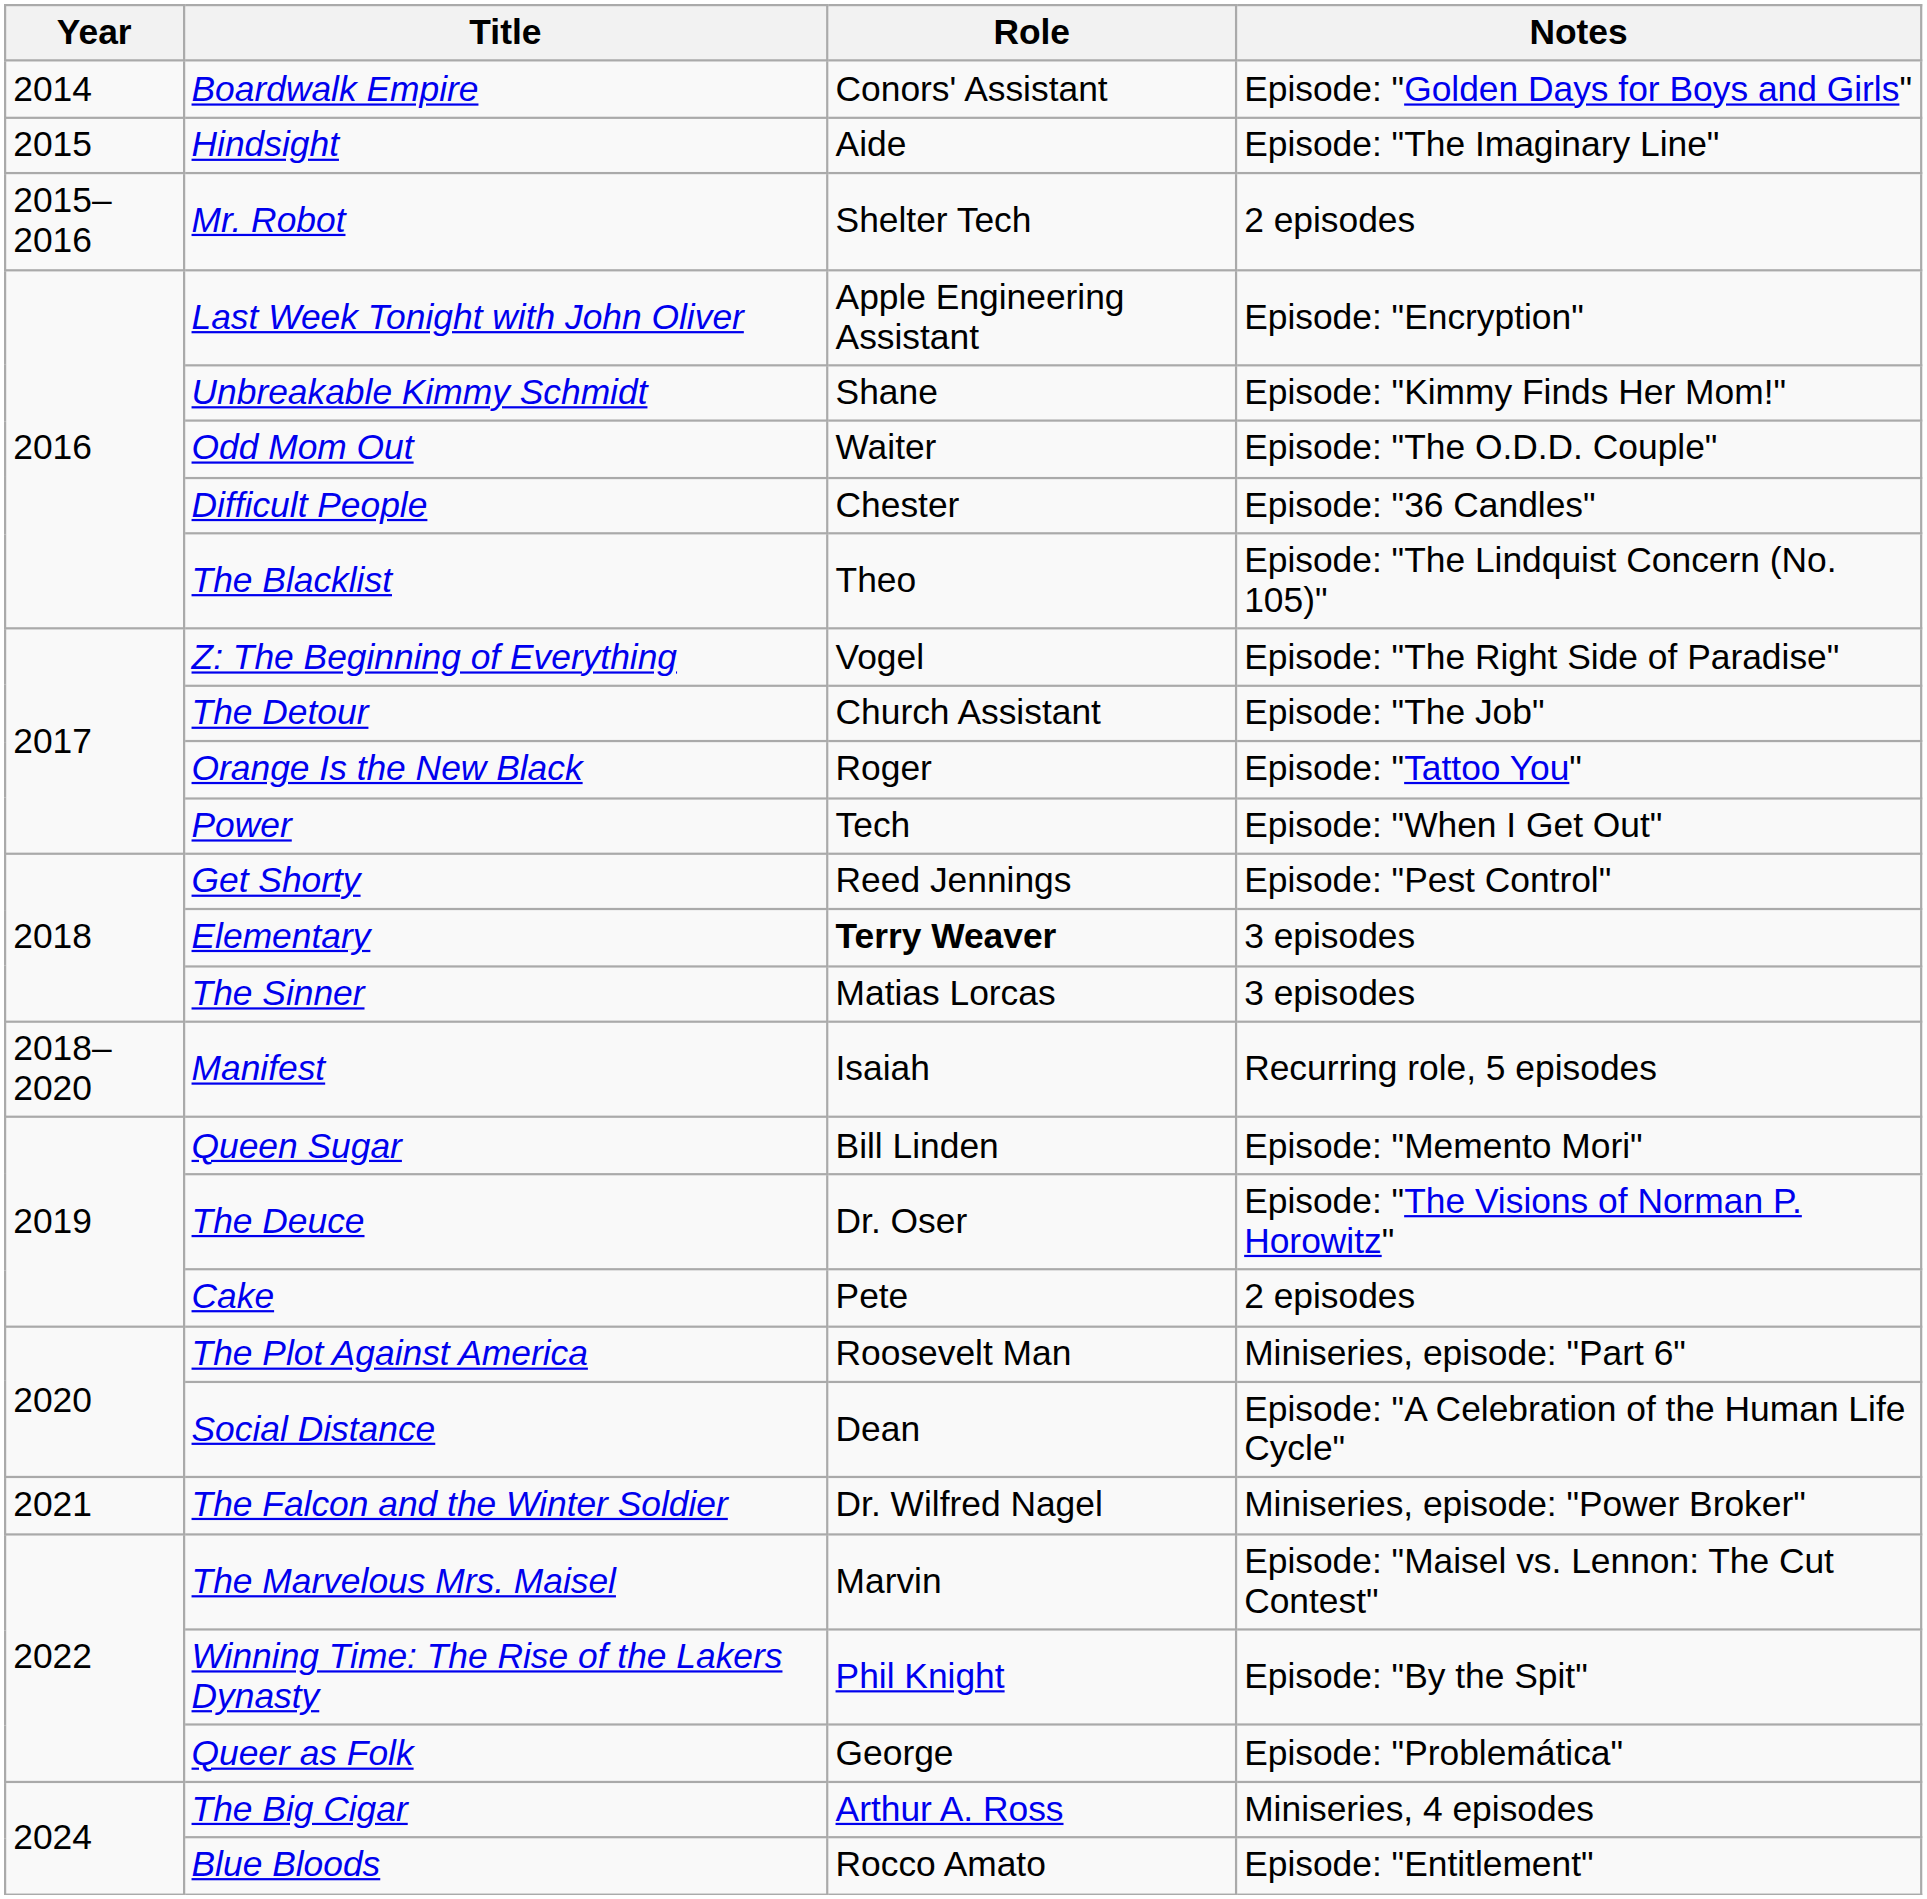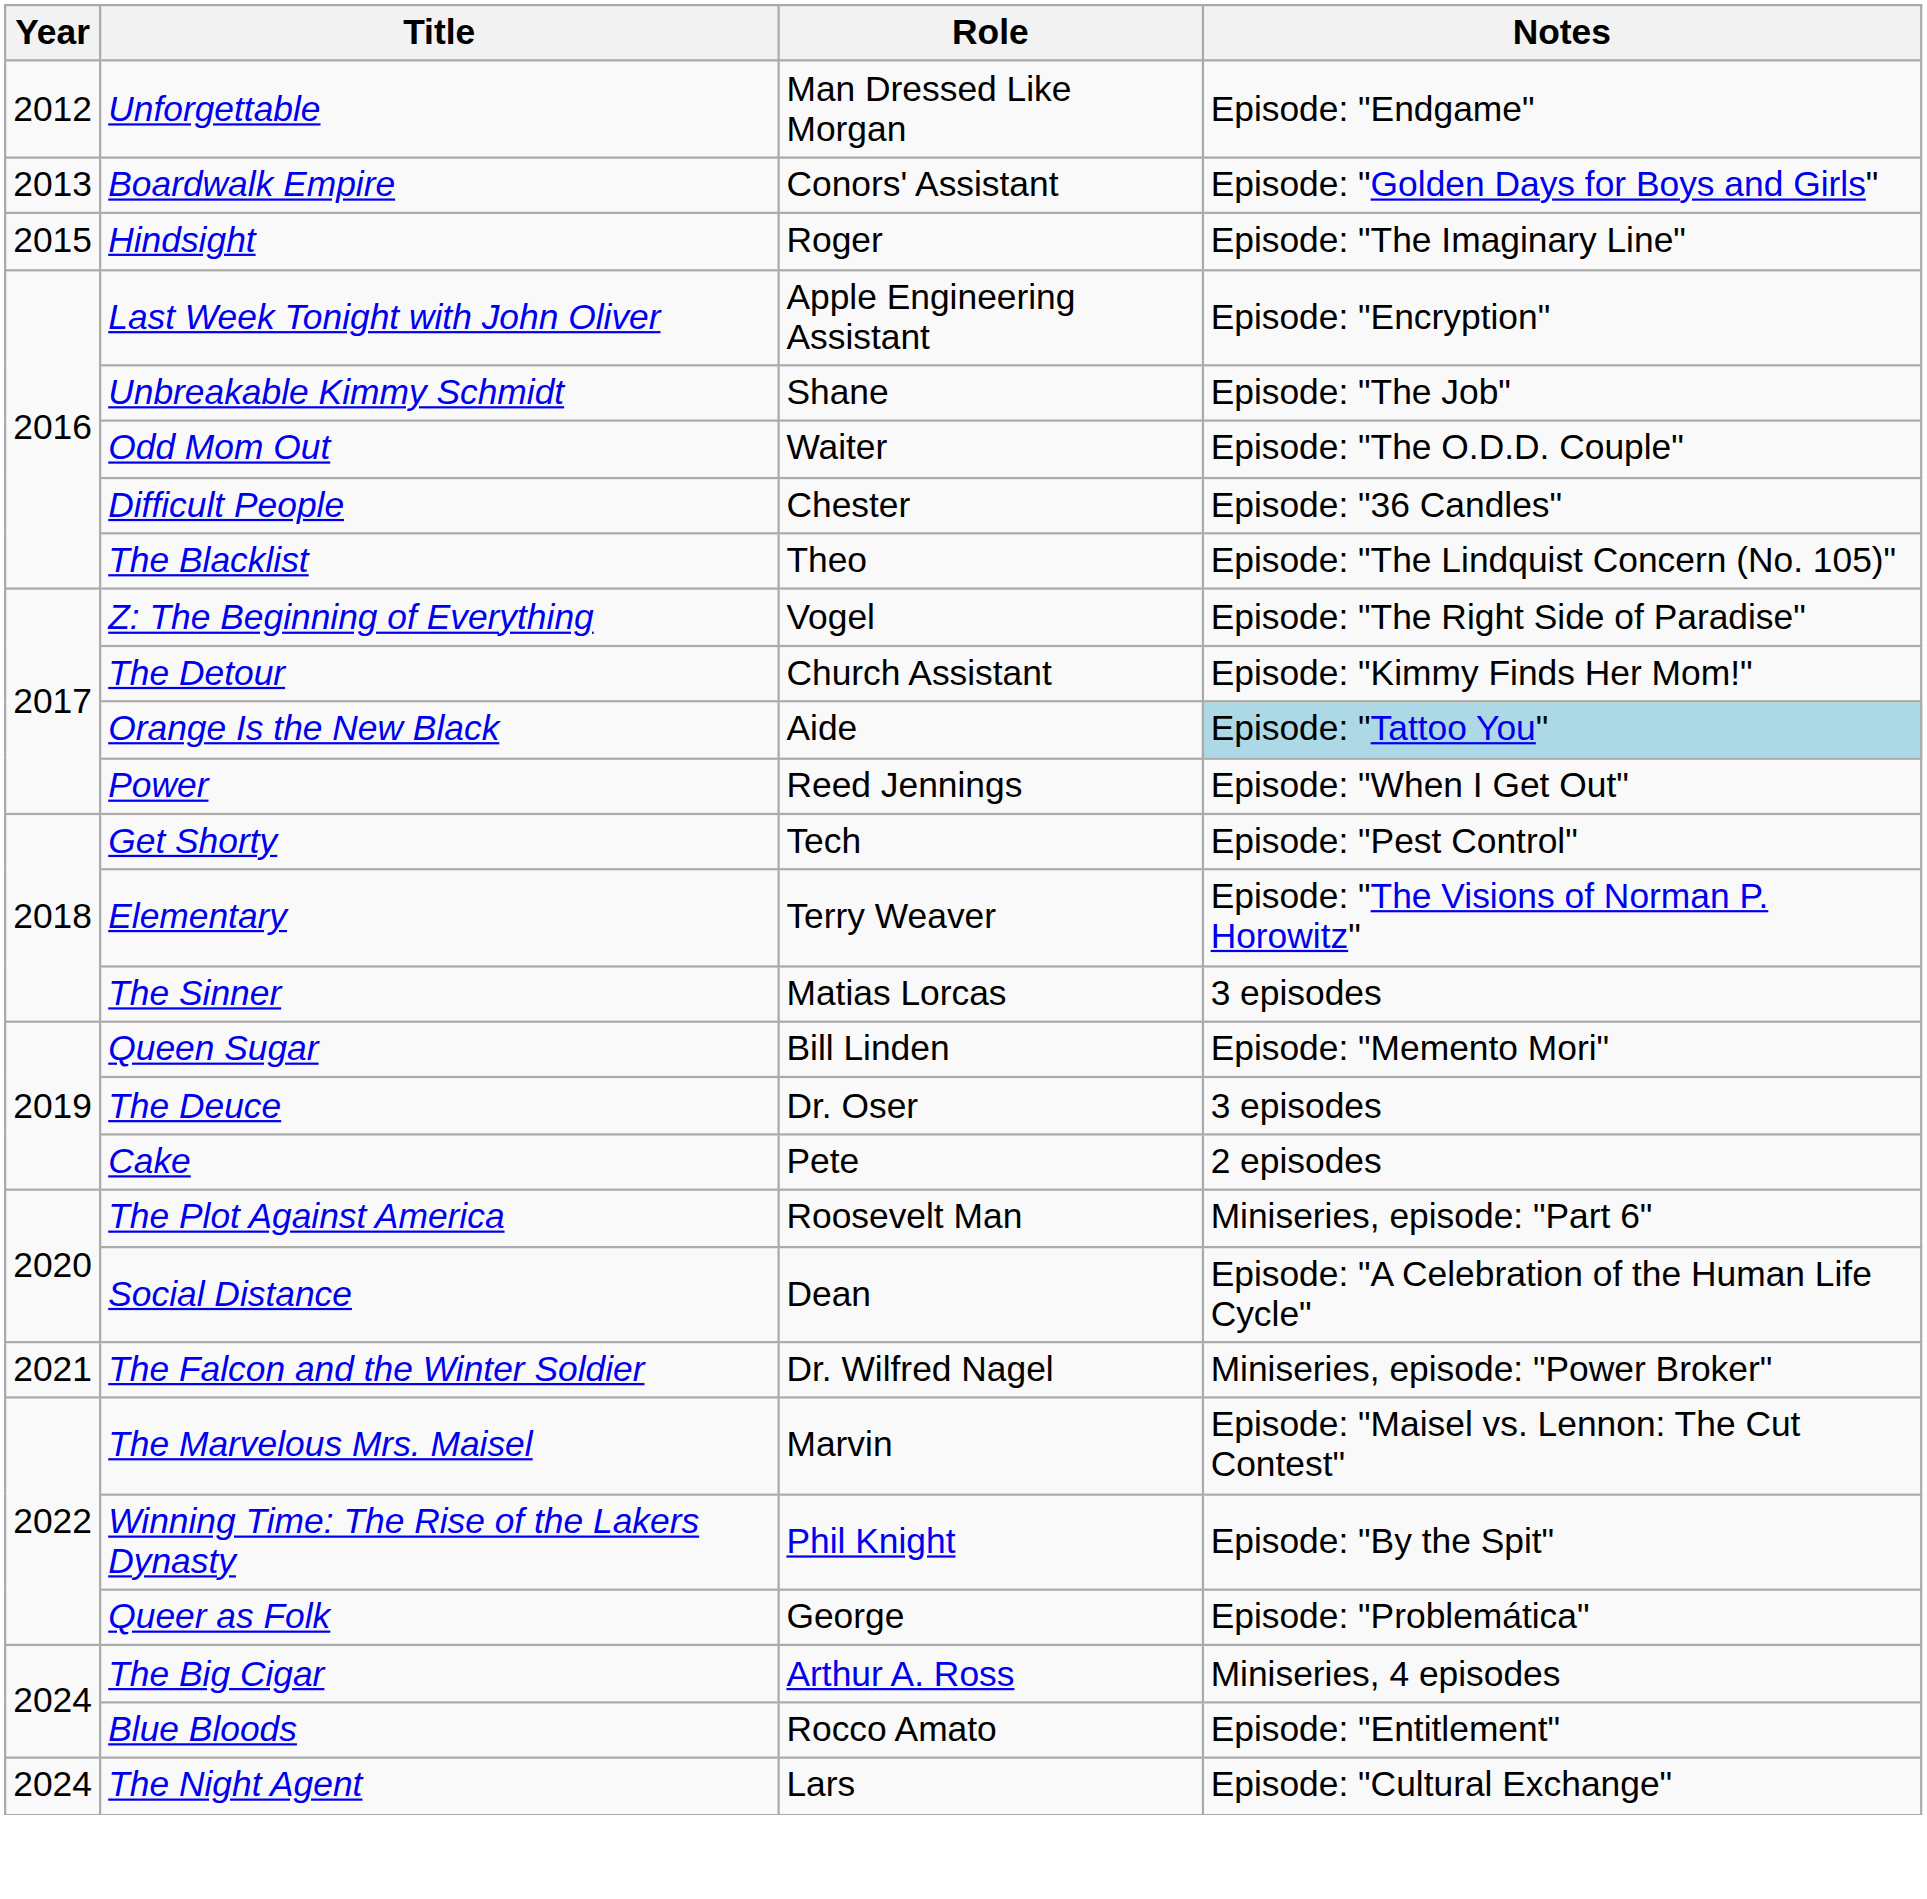 <table class="wikitable sortable">
 <tr>
 <th>Year</th>
 <th>Title</th>
 <th>Role</th>
 <th class="unsortable">Notes</th>
 </tr>
 <tr>
-<td>2014</td>
+<td>2012</td>
+<td><em><a href='#'>Unforgettable</a></em></td>
+<td>Man Dressed Like Morgan</td>
+<td>Episode: "Endgame"</td>
+</tr>
+<tr>
+<td>2013</td>
 <td><em><a href='#'>Boardwalk Empire</a></em></td>
 <td>Conors' Assistant</td>
 <td>Episode: "<a href='#'>Golden Days for Boys and Girls</a>"</td>
 </tr>
 <tr>
 <td>2015</td>
 <td><em><a href='#'>Hindsight</a></em></td>
-<td>Aide</td>
+<td>Roger</td>
 <td>Episode: "The Imaginary Line"</td>
-</tr>
-<tr>
-<td>2015–2016</td>
-<td><em><a href='#'>Mr. Robot</a></em></td>
-<td>Shelter Tech</td>
-<td>2 episodes</td>
 </tr>
 <tr>
 <td rowspan="5">2016</td>
 <td><em><a href='#'>Last Week Tonight with John Oliver</a></em></td>
 <td>Apple Engineering Assistant</td>
 <td>Episode: "Encryption"</td>
 </tr>
 <tr>
 <td><em><a href='#'>Unbreakable Kimmy Schmidt</a></em></td>
 <td>Shane</td>
-<td>Episode: "Kimmy Finds Her Mom!"</td>
+<td>Episode: "The Job"</td>
 </tr>
 <tr>
 <td><em><a href='#'>Odd Mom Out</a></em></td>
 <td>Waiter</td>
 <td>Episode: "The O.D.D. Couple"</td>
 </tr>
 <tr>
 <td><em><a href='#'>Difficult People</a></em></td>
 <td>Chester</td>
 <td>Episode: "36 Candles"</td>
 </tr>
 <tr>
 <td><em><a href='#'>The Blacklist</a></em></td>
 <td>Theo</td>
 <td>Episode: "The Lindquist Concern (No. 105)"</td>
 </tr>
 <tr>
 <td rowspan="4">2017</td>
 <td><em><a href='#'>Z: The Beginning of Everything</a></em></td>
 <td>Vogel</td>
 <td>Episode: "The Right Side of Paradise"</td>
 </tr>
 <tr>
 <td><em><a href='#'>The Detour</a></em></td>
 <td>Church Assistant</td>
-<td>Episode: "The Job"</td>
+<td>Episode: "Kimmy Finds Her Mom!"</td>
 </tr>
 <tr>
 <td><em><a href='#'>Orange Is the New Black</a></em></td>
-<td>Roger</td>
-<td>Episode: "<a href='#'>Tattoo You</a>"</td>
+<td>Aide</td>
+<td style="background: lightblue;">Episode: "<a href='#'>Tattoo You</a>"</td>
 </tr>
 <tr>
 <td><em><a href='#'>Power</a></em></td>
-<td>Tech</td>
+<td>Reed Jennings</td>
 <td>Episode: "When I Get Out"</td>
 </tr>
 <tr>
 <td rowspan="3">2018</td>
 <td><em><a href='#'>Get Shorty</a></em></td>
-<td>Reed Jennings</td>
+<td>Tech</td>
 <td>Episode: "Pest Control"</td>
 </tr>
 <tr>
 <td><em><a href='#'>Elementary</a></em></td>
-<td><strong>Terry Weaver</strong></td>
-<td>3 episodes</td>
+<td>Terry Weaver</td>
+<td>Episode: "<a href='#'>The Visions of Norman P. Horowitz</a>"</td>
 </tr>
 <tr>
 <td><em><a href='#'>The Sinner</a></em></td>
 <td>Matias Lorcas</td>
 <td>3 episodes</td>
-</tr>
-<tr>
-<td>2018–2020</td>
-<td><em><a href='#'>Manifest</a></em></td>
-<td>Isaiah</td>
-<td>Recurring role, 5 episodes</td>
 </tr>
 <tr>
 <td rowspan="3">2019</td>
 <td><em><a href='#'>Queen Sugar</a></em></td>
 <td>Bill Linden</td>
 <td>Episode: "Memento Mori"</td>
 </tr>
 <tr>
 <td><em><a href='#'>The Deuce</a></em></td>
 <td>Dr. Oser</td>
-<td>Episode: "<a href='#'>The Visions of Norman P. Horowitz</a>"</td>
+<td>3 episodes</td>
 </tr>
 <tr>
 <td><em><a href='#'>Cake</a></em></td>
 <td>Pete</td>
 <td>2 episodes</td>
 </tr>
 <tr>
 <td rowspan="2">2020</td>
 <td><em><a href='#'>The Plot Against America</a></em></td>
 <td>Roosevelt Man</td>
 <td>Miniseries, episode: "Part 6"</td>
 </tr>
 <tr>
 <td><em><a href='#'>Social Distance</a></em></td>
 <td>Dean</td>
 <td>Episode: "A Celebration of the Human Life Cycle"</td>
 </tr>
 <tr>
 <td>2021</td>
 <td><em><a href='#'>The Falcon and the Winter Soldier</a></em></td>
 <td>Dr. Wilfred Nagel</td>
 <td>Miniseries, episode: "Power Broker"</td>
 </tr>
 <tr>
 <td rowspan="3">2022</td>
 <td><em><a href='#'>The Marvelous Mrs. Maisel</a></em></td>
 <td>Marvin</td>
 <td>Episode: "Maisel vs. Lennon: The Cut Contest"</td>
 </tr>
 <tr>
 <td><em><a href='#'>Winning Time: The Rise of the Lakers Dynasty</a></em></td>
 <td><a href='#'>Phil Knight</a></td>
 <td>Episode: "By the Spit"</td>
 </tr>
 <tr>
 <td><em><a href='#'>Queer as Folk</a></em></td>
 <td>George</td>
 <td>Episode: "Problemática"</td>
 </tr>
 <tr>
 <td rowspan="2">2024</td>
 <td><em><a href='#'>The Big Cigar</a></em></td>
 <td><a href='#'>Arthur A. Ross</a></td>
 <td>Miniseries, 4 episodes</td>
 </tr>
 <tr>
 <td><em><a href='#'>Blue Bloods</a></em></td>
 <td>Rocco Amato</td>
 <td>Episode: "Entitlement"</td>
 </tr>
+<tr>
+<td>2024</td>
+<td><em><a href='#'>The Night Agent</a></em></td>
+<td>Lars</td>
+<td>Episode: "Cultural Exchange"</td>
+</tr>
 </table>
